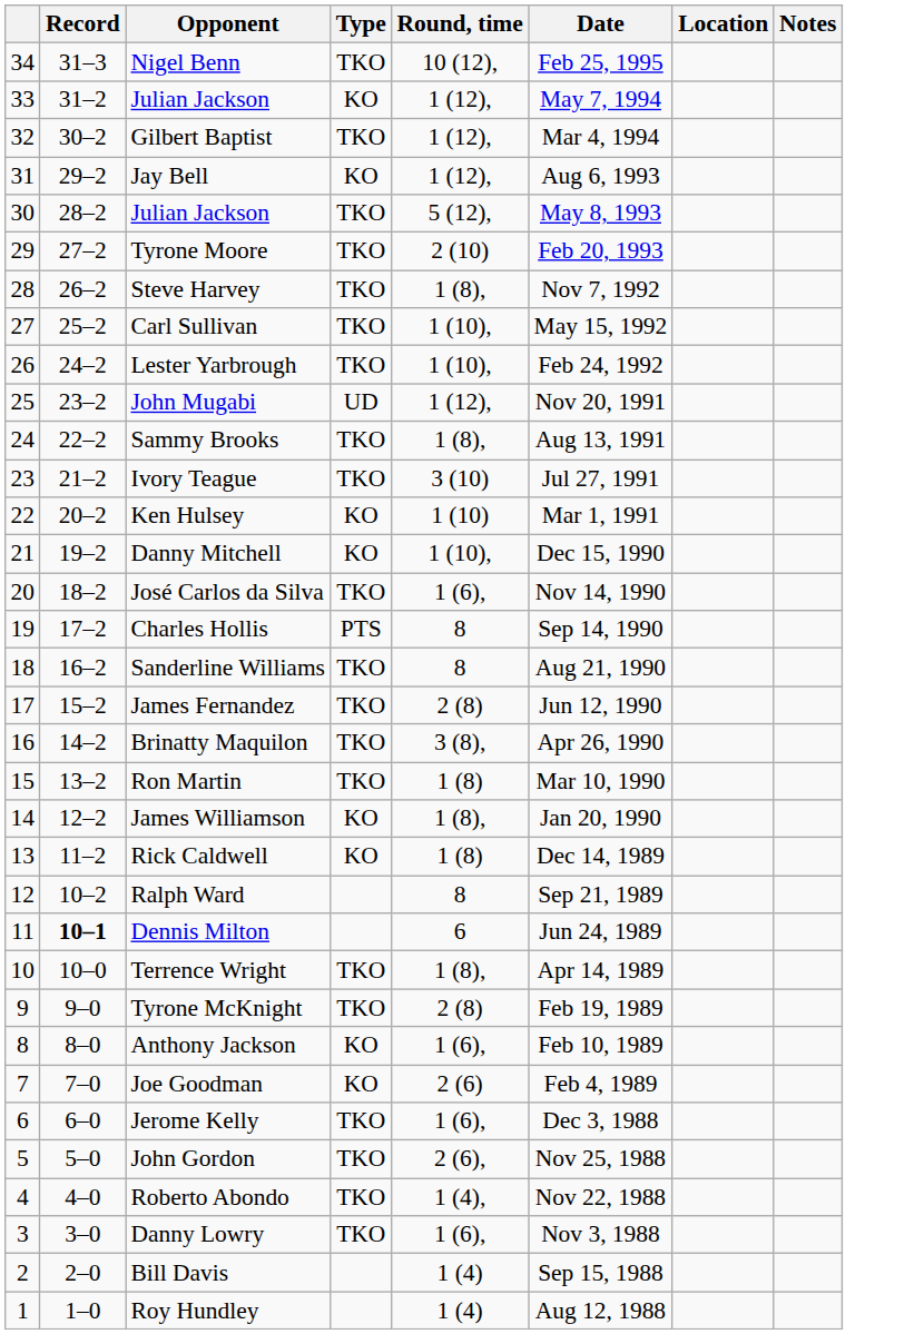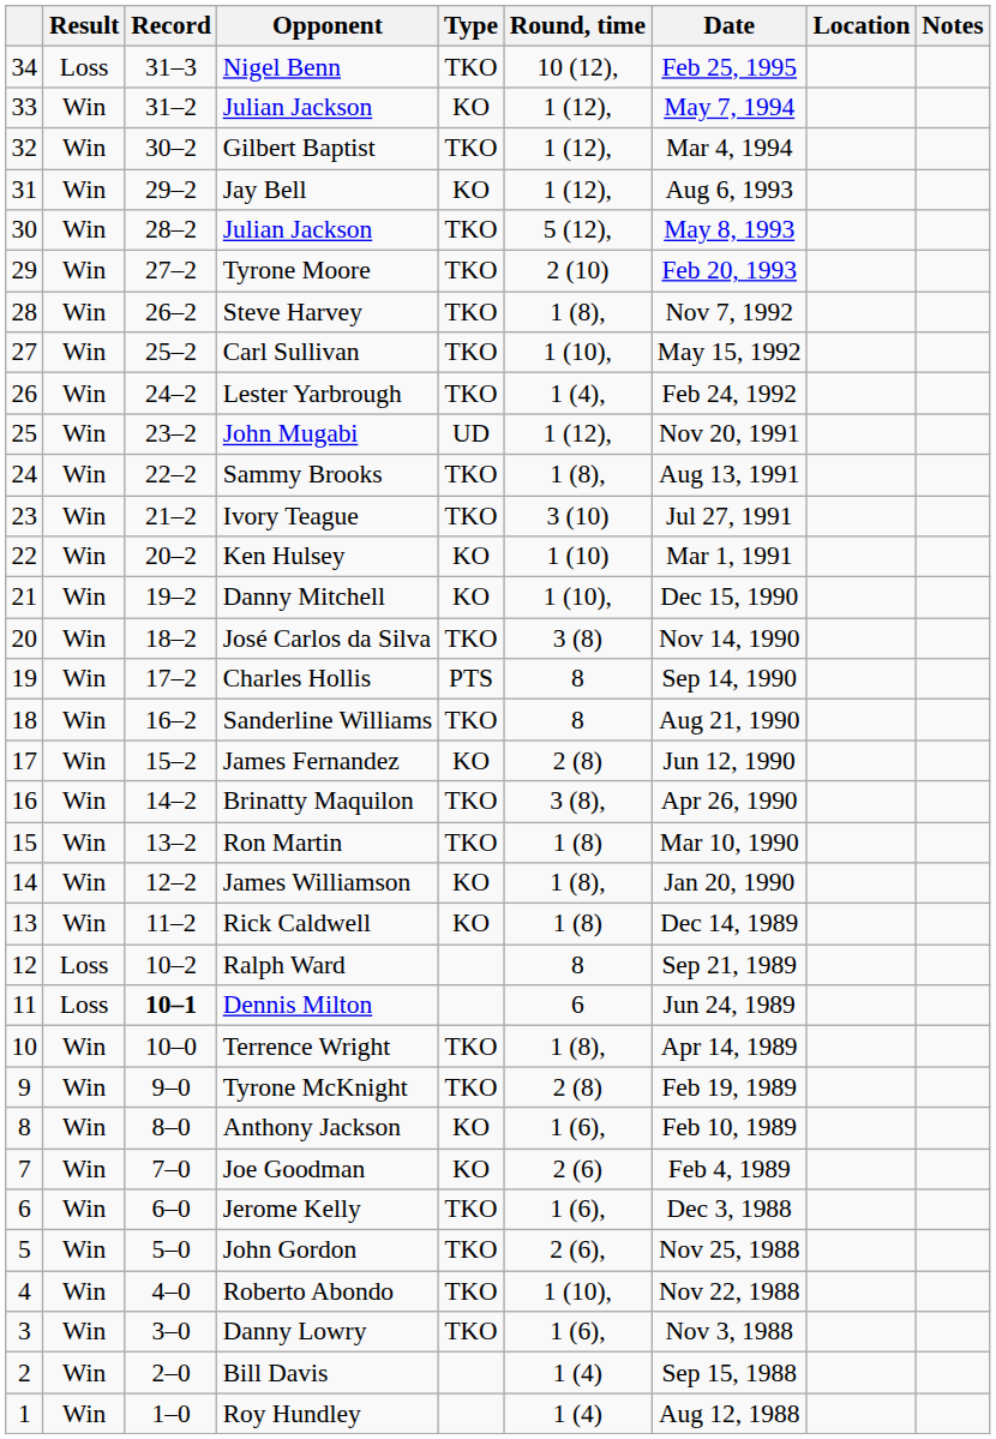 <table class="wikitable" style="text-align:center">
 <tr>
 <th></th>
+<th>Result</th>
 <th>Record</th>
 <th>Opponent</th>
 <th>Type</th>
 <th>Round, time</th>
 <th>Date</th>
 <th>Location</th>
 <th>Notes</th>
 </tr>
 <tr>
 <td>34</td>
+<td>Loss</td>
 <td>31–3</td>
 <td style="text-align:left;"><a href='#'>Nigel Benn</a></td>
 <td>TKO</td>
 <td>10 (12), </td>
 <td><a href='#'>Feb 25, 1995</a></td>
 <td style="text-align:left;"></td>
 <td style="text-align:left;"></td>
 </tr>
 <tr>
 <td>33</td>
+<td>Win</td>
 <td>31–2</td>
 <td style="text-align:left;"><a href='#'>Julian Jackson</a></td>
 <td>KO</td>
 <td>1 (12), </td>
 <td><a href='#'>May 7, 1994</a></td>
 <td style="text-align:left;"></td>
 <td style="text-align:left;"></td>
 </tr>
 <tr>
 <td>32</td>
+<td>Win</td>
 <td>30–2</td>
 <td style="text-align:left;">Gilbert Baptist</td>
 <td>TKO</td>
 <td>1 (12), </td>
 <td>Mar 4, 1994</td>
 <td style="text-align:left;"></td>
 <td style="text-align:left;"></td>
 </tr>
 <tr>
 <td>31</td>
+<td>Win</td>
 <td>29–2</td>
 <td style="text-align:left;">Jay Bell</td>
 <td>KO</td>
 <td>1 (12), </td>
 <td>Aug 6, 1993</td>
 <td style="text-align:left;"></td>
 <td style="text-align:left;"></td>
 </tr>
 <tr>
 <td>30</td>
+<td>Win</td>
 <td>28–2</td>
 <td style="text-align:left;"><a href='#'>Julian Jackson</a></td>
 <td>TKO</td>
 <td>5 (12), </td>
 <td><a href='#'>May 8, 1993</a></td>
 <td style="text-align:left;"></td>
 <td style="text-align:left;"></td>
 </tr>
 <tr>
 <td>29</td>
+<td>Win</td>
 <td>27–2</td>
 <td style="text-align:left;">Tyrone Moore</td>
 <td>TKO</td>
 <td>2 (10)</td>
 <td><a href='#'>Feb 20, 1993</a></td>
 <td style="text-align:left;"></td>
 <td></td>
 </tr>
 <tr>
 <td>28</td>
+<td>Win</td>
 <td>26–2</td>
 <td style="text-align:left;">Steve Harvey</td>
 <td>TKO</td>
 <td>1 (8), </td>
 <td>Nov 7, 1992</td>
 <td style="text-align:left;"></td>
 <td></td>
 </tr>
 <tr>
 <td>27</td>
+<td>Win</td>
 <td>25–2</td>
 <td style="text-align:left;">Carl Sullivan</td>
 <td>TKO</td>
 <td>1 (10), </td>
 <td>May 15, 1992</td>
 <td style="text-align:left;"></td>
 <td></td>
 </tr>
 <tr>
 <td>26</td>
+<td>Win</td>
 <td>24–2</td>
 <td style="text-align:left;">Lester Yarbrough</td>
 <td>TKO</td>
-<td>1 (10), </td>
+<td>1 (4), </td>
 <td>Feb 24, 1992</td>
 <td style="text-align:left;"></td>
 <td></td>
 </tr>
 <tr>
 <td>25</td>
+<td>Win</td>
 <td>23–2</td>
 <td style="text-align:left;"><a href='#'>John Mugabi</a></td>
 <td>UD</td>
 <td>1 (12), </td>
 <td>Nov 20, 1991</td>
 <td style="text-align:left;"></td>
 <td style="text-align:left;"></td>
 </tr>
 <tr>
 <td>24</td>
+<td>Win</td>
 <td>22–2</td>
 <td style="text-align:left;">Sammy Brooks</td>
 <td>TKO</td>
 <td>1 (8), </td>
 <td>Aug 13, 1991</td>
 <td style="text-align:left;"></td>
 <td></td>
 </tr>
 <tr>
 <td>23</td>
+<td>Win</td>
 <td>21–2</td>
 <td style="text-align:left;">Ivory Teague</td>
 <td>TKO</td>
 <td>3 (10)</td>
 <td>Jul 27, 1991</td>
 <td style="text-align:left;"></td>
 <td></td>
 </tr>
 <tr align=center>
 <td>22</td>
+<td>Win</td>
 <td>20–2</td>
 <td style="text-align:left;">Ken Hulsey</td>
 <td>KO</td>
 <td>1 (10)</td>
 <td>Mar 1, 1991</td>
 <td style="text-align:left;"></td>
 <td></td>
 </tr>
 <tr>
 <td>21</td>
+<td>Win</td>
 <td>19–2</td>
 <td style="text-align:left;">Danny Mitchell</td>
 <td>KO</td>
 <td>1 (10), </td>
 <td>Dec 15, 1990</td>
 <td style="text-align:left;"></td>
 <td></td>
 </tr>
 <tr>
 <td>20</td>
+<td>Win</td>
 <td>18–2</td>
 <td style="text-align:left;">José Carlos da Silva</td>
 <td>TKO</td>
-<td>1 (6), </td>
+<td>3 (8)</td>
 <td>Nov 14, 1990</td>
 <td style="text-align:left;"></td>
 <td></td>
 </tr>
 <tr>
 <td>19</td>
+<td>Win</td>
 <td>17–2</td>
 <td style="text-align:left;">Charles Hollis</td>
 <td>PTS</td>
 <td>8</td>
 <td>Sep 14, 1990</td>
 <td style="text-align:left;"></td>
 <td></td>
 </tr>
 <tr>
 <td>18</td>
+<td>Win</td>
 <td>16–2</td>
 <td style="text-align:left;">Sanderline Williams</td>
 <td>TKO</td>
 <td>8</td>
 <td>Aug 21, 1990</td>
 <td style="text-align:left;"></td>
 <td></td>
 </tr>
 <tr>
 <td>17</td>
+<td>Win</td>
 <td>15–2</td>
 <td style="text-align:left;">James Fernandez</td>
-<td>TKO</td>
+<td>KO</td>
 <td>2 (8)</td>
 <td>Jun 12, 1990</td>
 <td style="text-align:left;"></td>
 <td></td>
 </tr>
 <tr>
 <td>16</td>
+<td>Win</td>
 <td>14–2</td>
 <td style="text-align:left;">Brinatty Maquilon</td>
 <td>TKO</td>
 <td>3 (8), </td>
 <td>Apr 26, 1990</td>
 <td style="text-align:left;"></td>
 <td></td>
 </tr>
 <tr>
 <td>15</td>
+<td>Win</td>
 <td>13–2</td>
 <td style="text-align:left;">Ron Martin</td>
 <td>TKO</td>
 <td>1 (8)</td>
 <td>Mar 10, 1990</td>
 <td style="text-align:left;"></td>
 <td></td>
 </tr>
 <tr>
 <td>14</td>
+<td>Win</td>
 <td>12–2</td>
 <td style="text-align:left;">James Williamson</td>
 <td>KO</td>
 <td>1 (8), </td>
 <td>Jan 20, 1990</td>
 <td style="text-align:left;"></td>
 <td></td>
 </tr>
 <tr>
 <td>13</td>
+<td>Win</td>
 <td>11–2</td>
 <td style="text-align:left;">Rick Caldwell</td>
 <td>KO</td>
 <td>1 (8)</td>
 <td>Dec 14, 1989</td>
 <td style="text-align:left;"></td>
 <td></td>
 </tr>
 <tr>
 <td>12</td>
+<td>Loss</td>
 <td>10–2</td>
 <td style="text-align:left;">Ralph Ward</td>
 <td></td>
 <td>8</td>
 <td>Sep 21, 1989</td>
 <td style="text-align:left;"></td>
 <td></td>
 </tr>
 <tr>
 <td>11</td>
+<td>Loss</td>
 <td><strong>10–1</strong></td>
 <td style="text-align:left;"><a href='#'>Dennis Milton</a></td>
 <td></td>
 <td>6</td>
 <td>Jun 24, 1989</td>
 <td style="text-align:left;"></td>
 <td></td>
 </tr>
 <tr>
 <td>10</td>
+<td>Win</td>
 <td>10–0</td>
 <td style="text-align:left;">Terrence Wright</td>
 <td>TKO</td>
 <td>1 (8), </td>
 <td>Apr 14, 1989</td>
 <td style="text-align:left;"></td>
 <td></td>
 </tr>
 <tr>
 <td>9</td>
+<td>Win</td>
 <td>9–0</td>
 <td style="text-align:left;">Tyrone McKnight</td>
 <td>TKO</td>
 <td>2 (8)</td>
 <td>Feb 19, 1989</td>
 <td style="text-align:left;"></td>
 <td></td>
 </tr>
 <tr>
 <td>8</td>
+<td>Win</td>
 <td>8–0</td>
 <td style="text-align:left;">Anthony Jackson</td>
 <td>KO</td>
 <td>1 (6), </td>
 <td>Feb 10, 1989</td>
 <td style="text-align:left;"></td>
 <td></td>
 </tr>
 <tr>
 <td>7</td>
+<td>Win</td>
 <td>7–0</td>
 <td style="text-align:left;">Joe Goodman</td>
 <td>KO</td>
 <td>2 (6)</td>
 <td>Feb 4, 1989</td>
 <td style="text-align:left;"></td>
 <td></td>
 </tr>
 <tr>
 <td>6</td>
+<td>Win</td>
 <td>6–0</td>
 <td style="text-align:left;">Jerome Kelly</td>
 <td>TKO</td>
 <td>1 (6), </td>
 <td>Dec 3, 1988</td>
 <td style="text-align:left;"></td>
 <td></td>
 </tr>
 <tr>
 <td>5</td>
+<td>Win</td>
 <td>5–0</td>
 <td style="text-align:left;">John Gordon</td>
 <td>TKO</td>
 <td>2 (6), </td>
 <td>Nov 25, 1988</td>
 <td style="text-align:left;"></td>
 <td></td>
 </tr>
 <tr>
 <td>4</td>
+<td>Win</td>
 <td>4–0</td>
 <td style="text-align:left;">Roberto Abondo</td>
 <td>TKO</td>
-<td>1 (4), </td>
+<td>1 (10), </td>
 <td>Nov 22, 1988</td>
 <td style="text-align:left;"></td>
 <td></td>
 </tr>
 <tr>
 <td>3</td>
+<td>Win</td>
 <td>3–0</td>
 <td style="text-align:left;">Danny Lowry</td>
 <td>TKO</td>
 <td>1 (6), </td>
 <td>Nov 3, 1988</td>
 <td style="text-align:left;"></td>
 <td></td>
 </tr>
 <tr>
 <td>2</td>
+<td>Win</td>
 <td>2–0</td>
 <td style="text-align:left;">Bill Davis</td>
 <td></td>
 <td>1 (4)</td>
 <td>Sep 15, 1988</td>
 <td style="text-align:left;"></td>
 <td></td>
 </tr>
 <tr>
 <td>1</td>
+<td>Win</td>
 <td>1–0</td>
 <td style="text-align:left;">Roy Hundley</td>
 <td></td>
 <td>1 (4)</td>
 <td>Aug 12, 1988</td>
 <td style="text-align:left;"></td>
 <td></td>
 </tr>
 </table>
